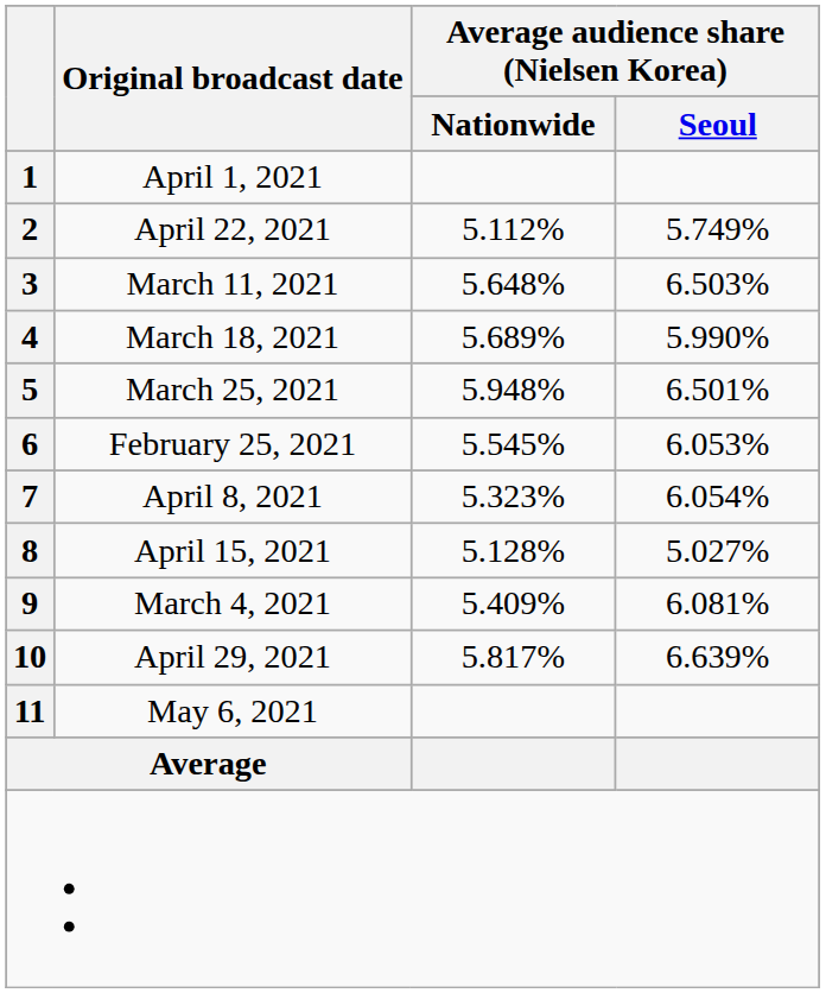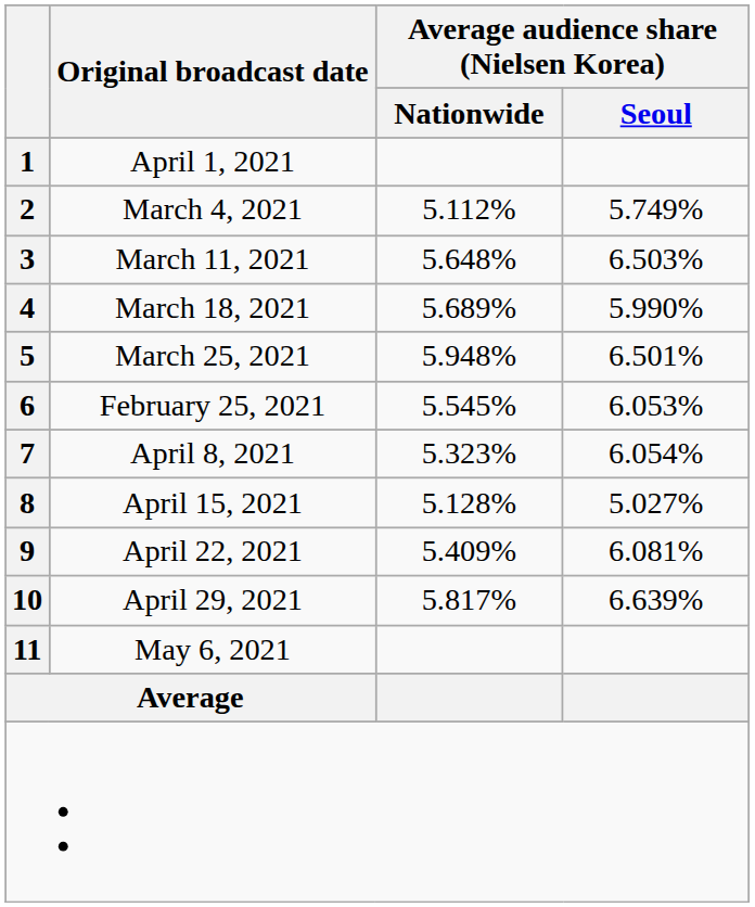 <table class="wikitable" style="text-align:center; max-width:500px; margin-left: auto; margin-right: auto; border: none;">
 <tr>
 <th rowspan="2"></th>
 <th rowspan="2">Original broadcast date</th>
 <th colspan="2">Average audience share<br>(Nielsen Korea)</th>
 </tr>
 <tr>
 <th width="90">Nationwide</th>
 <th width="90"><a href='#'>Seoul</a></th>
 </tr>
 <tr>
 <th>1</th>
 <td>April 1, 2021</td>
 <td><strong></strong></td>
 <td><strong></strong></td>
 </tr>
 <tr>
 <th>2</th>
-<td>April 22, 2021</td>
+<td>March 4, 2021</td>
 <td>5.112%</td>
 <td>5.749%</td>
 </tr>
 <tr>
 <th>3</th>
 <td>March 11, 2021</td>
 <td>5.648%</td>
 <td>6.503%</td>
 </tr>
 <tr>
 <th>4</th>
 <td>March 18, 2021</td>
 <td>5.689%</td>
 <td>5.990%</td>
 </tr>
 <tr>
 <th>5</th>
 <td>March 25, 2021</td>
 <td>5.948%</td>
 <td>6.501%</td>
 </tr>
 <tr>
 <th>6</th>
 <td>February 25, 2021</td>
 <td>5.545%</td>
 <td>6.053%</td>
 </tr>
 <tr>
 <th>7</th>
 <td>April 8, 2021</td>
 <td>5.323%</td>
 <td>6.054%</td>
 </tr>
 <tr>
 <th>8</th>
 <td>April 15, 2021</td>
 <td>5.128%</td>
 <td>5.027%</td>
 </tr>
 <tr>
 <th>9</th>
-<td>March 4, 2021</td>
+<td>April 22, 2021</td>
 <td>5.409%</td>
 <td>6.081%</td>
 </tr>
 <tr>
 <th>10</th>
 <td>April 29, 2021</td>
 <td>5.817%</td>
 <td>6.639%</td>
 </tr>
 <tr>
 <th>11</th>
 <td>May 6, 2021</td>
 <td><strong></strong></td>
 <td><strong></strong></td>
 </tr>
 <tr>
 <th colspan="2">Average</th>
 <th></th>
 <th></th>
 </tr>
 <tr>
 <td colspan="4"><br><ul><li></li><li></li></ul></td>
 </tr>
 </table>
